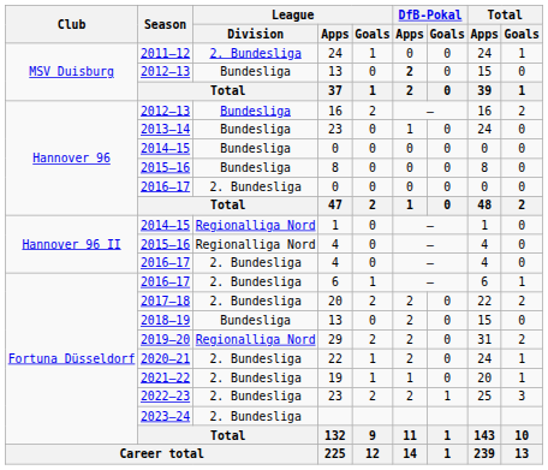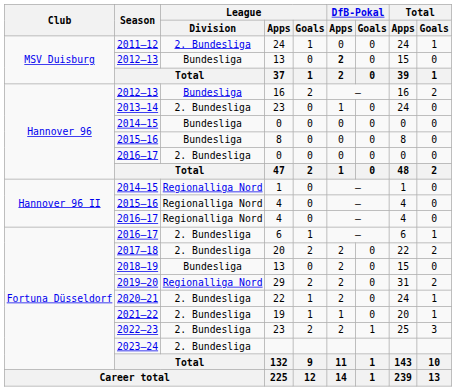 <table class="wikitable" style="text-align:center">
 <tr>
 <th rowspan="2">Club</th>
 <th rowspan="2">Season</th>
 <th colspan="3">League</th>
 <th colspan="2"><a href='#'>DfB-Pokal</a></th>
 <th colspan="2">Total</th>
 </tr>
 <tr>
 <th>Division</th>
 <th>Apps</th>
 <th>Goals</th>
 <th>Apps</th>
 <th>Goals</th>
 <th>Apps</th>
 <th>Goals</th>
 </tr>
 <tr>
 <td rowspan="3"><a href='#'>MSV Duisburg</a></td>
 <td><a href='#'>2011–12</a></td>
 <td><a href='#'>2. Bundesliga</a></td>
 <td>24</td>
 <td>1</td>
 <td>0</td>
 <td>0</td>
 <td>24</td>
 <td>1</td>
 </tr>
 <tr>
 <td><a href='#'>2012–13</a></td>
 <td>Bundesliga</td>
 <td>13</td>
 <td>0</td>
 <td><strong>2</strong></td>
 <td>0</td>
 <td>15</td>
 <td>0</td>
 </tr>
 <tr>
 <th colspan="2">Total</th>
 <th>37</th>
 <th>1</th>
 <th>2</th>
 <th>0</th>
 <th>39</th>
 <th>1</th>
 </tr>
 <tr>
 <td rowspan="6"><a href='#'>Hannover 96</a></td>
 <td><a href='#'>2012–13</a></td>
 <td><a href='#'>Bundesliga</a></td>
 <td>16</td>
 <td>2</td>
 <td colspan="2">–</td>
 <td>16</td>
 <td>2</td>
 </tr>
 <tr>
 <td><a href='#'>2013–14</a></td>
-<td>Bundesliga</td>
+<td>2. Bundesliga</td>
 <td>23</td>
 <td>0</td>
 <td>1</td>
 <td>0</td>
 <td>24</td>
 <td>0</td>
 </tr>
 <tr>
 <td><a href='#'>2014–15</a></td>
 <td>Bundesliga</td>
 <td>0</td>
 <td>0</td>
 <td>0</td>
 <td>0</td>
 <td>0</td>
 <td>0</td>
 </tr>
 <tr>
 <td><a href='#'>2015–16</a></td>
 <td>Bundesliga</td>
 <td>8</td>
 <td>0</td>
 <td>0</td>
 <td>0</td>
 <td>8</td>
 <td>0</td>
 </tr>
 <tr>
 <td><a href='#'>2016–17</a></td>
 <td>2. Bundesliga</td>
 <td>0</td>
 <td>0</td>
 <td>0</td>
 <td>0</td>
 <td>0</td>
 <td>0</td>
 </tr>
 <tr>
 <th colspan="2">Total</th>
 <th>47</th>
 <th>2</th>
 <th>1</th>
 <th>0</th>
 <th>48</th>
 <th>2</th>
 </tr>
 <tr>
 <td rowspan="3"><a href='#'>Hannover 96 II</a></td>
 <td><a href='#'>2014–15</a></td>
 <td><a href='#'>Regionalliga Nord</a></td>
 <td>1</td>
 <td>0</td>
 <td colspan="2">–</td>
 <td>1</td>
 <td>0</td>
 </tr>
 <tr>
 <td><a href='#'>2015–16</a></td>
 <td>Regionalliga Nord</td>
 <td>4</td>
 <td>0</td>
 <td colspan="2">–</td>
 <td>4</td>
 <td>0</td>
 </tr>
 <tr>
 <td><a href='#'>2016–17</a></td>
-<td>2. Bundesliga</td>
+<td>Regionalliga Nord</td>
 <td>4</td>
 <td>0</td>
 <td colspan="2">–</td>
 <td>4</td>
 <td>0</td>
 </tr>
 <tr>
 <td rowspan="9"><a href='#'>Fortuna Düsseldorf</a></td>
 <td><a href='#'>2016–17</a></td>
 <td>2. Bundesliga</td>
 <td>6</td>
 <td>1</td>
 <td colspan="2">–</td>
 <td>6</td>
 <td>1</td>
 </tr>
 <tr>
 <td><a href='#'>2017–18</a></td>
 <td>2. Bundesliga</td>
 <td>20</td>
 <td>2</td>
 <td>2</td>
 <td>0</td>
 <td>22</td>
 <td>2</td>
 </tr>
 <tr>
 <td><a href='#'>2018–19</a></td>
 <td>Bundesliga</td>
 <td>13</td>
 <td>0</td>
 <td>2</td>
 <td>0</td>
 <td>15</td>
 <td>0</td>
 </tr>
 <tr>
 <td><a href='#'>2019–20</a></td>
 <td><a href='#'>Regionalliga Nord</a></td>
 <td>29</td>
 <td>2</td>
 <td>2</td>
 <td>0</td>
 <td>31</td>
 <td>2</td>
 </tr>
 <tr>
 <td><a href='#'>2020–21</a></td>
 <td>2. Bundesliga</td>
 <td>22</td>
 <td>1</td>
 <td>2</td>
 <td>0</td>
 <td>24</td>
 <td>1</td>
 </tr>
 <tr>
 <td><a href='#'>2021–22</a></td>
 <td>2. Bundesliga</td>
 <td>19</td>
 <td>1</td>
 <td>1</td>
 <td>0</td>
 <td>20</td>
 <td>1</td>
 </tr>
 <tr>
 <td><a href='#'>2022–23</a></td>
 <td>2. Bundesliga</td>
 <td>23</td>
 <td>2</td>
 <td>2</td>
 <td>1</td>
 <td>25</td>
 <td>3</td>
 </tr>
 <tr>
 <td><a href='#'>2023–24</a></td>
 <td>2. Bundesliga</td>
 <td></td>
 <td></td>
 <td></td>
 <td></td>
 <td></td>
 <td></td>
 </tr>
 <tr>
 <th colspan="2">Total</th>
 <th>132</th>
 <th>9</th>
 <th>11</th>
 <th>1</th>
 <th>143</th>
 <th>10</th>
 </tr>
 <tr>
 <th colspan="3">Career total</th>
 <th>225</th>
 <th>12</th>
 <th>14</th>
 <th>1</th>
 <th>239</th>
 <th>13</th>
 </tr>
 </table>
